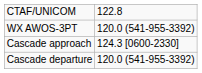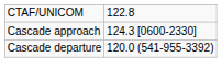 <table class="wikitable">
 <tr>
 <td>CTAF/UNICOM</td>
 <td>122.8</td>
-</tr>
-<tr>
-<td>WX AWOS-3PT</td>
-<td>120.0 (541-955-3392)</td>
 </tr>
 <tr>
 <td>Cascade approach</td>
 <td>124.3 [0600-2330]</td>
 </tr>
 <tr>
 <td>Cascade departure</td>
 <td>120.0 (541-955-3392)</td>
 </tr>
 </table>
